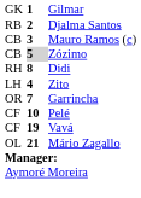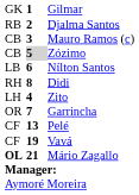 <table style="font-size: 90%" cellspacing="0" cellpadding="0">
 <tr>
 <th width="25"></th>
 <th width="25"></th>
 </tr>
 <tr>
 <td>GK</td>
 <td><strong>1</strong></td>
 <td><a href='#'>Gilmar</a></td>
 </tr>
 <tr>
 <td>RB</td>
 <td><strong>2</strong></td>
 <td><a href='#'>Djalma Santos</a></td>
 </tr>
 <tr>
 <td>CB</td>
 <td><strong>3</strong></td>
 <td><a href='#'>Mauro Ramos</a> (<a href='#'>c</a>)</td>
 </tr>
 <tr>
 <td>CB</td>
 <td style="background: lightgrey;"><strong>5</strong></td>
 <td><a href='#'>Zózimo</a></td>
 </tr>
 <tr>
+<td>LB</td>
+<td><strong>6</strong></td>
+<td><a href='#'>Nílton Santos</a></td>
+</tr>
+<tr>
 <td>RH</td>
 <td><strong>8</strong></td>
 <td><a href='#'>Didi</a></td>
 </tr>
 <tr>
 <td>LH</td>
 <td><strong>4</strong></td>
 <td><a href='#'>Zito</a></td>
 </tr>
 <tr>
 <td>OR</td>
 <td><strong>7</strong></td>
 <td><a href='#'>Garrincha</a></td>
 </tr>
 <tr>
 <td>CF</td>
-<td><strong>10</strong></td>
+<td><strong>13</strong></td>
 <td><a href='#'>Pelé</a></td>
 </tr>
 <tr>
 <td>CF</td>
 <td><strong>19</strong></td>
 <td><a href='#'>Vavá</a></td>
 </tr>
 <tr>
-<td>OL</td>
+<td><strong>OL</strong></td>
 <td><strong>21</strong></td>
 <td><a href='#'>Mário Zagallo</a></td>
 </tr>
 <tr>
 <td colspan="3"><strong>Manager:</strong></td>
 </tr>
 <tr>
 <td colspan="3"><a href='#'>Aymoré Moreira</a></td>
 </tr>
 </table>
